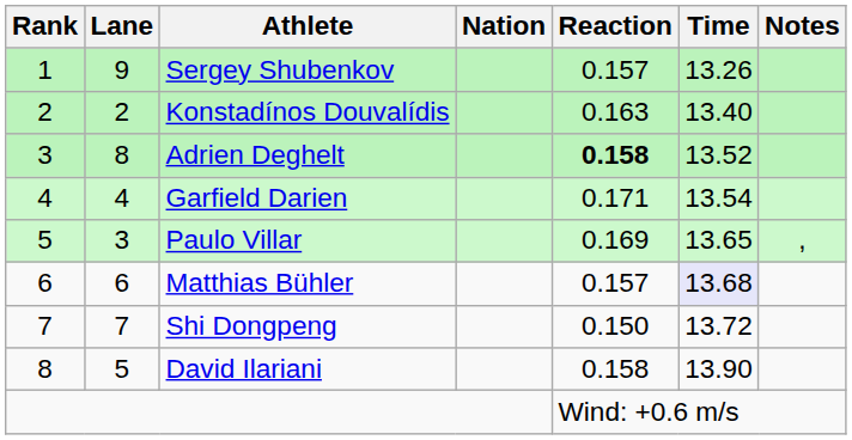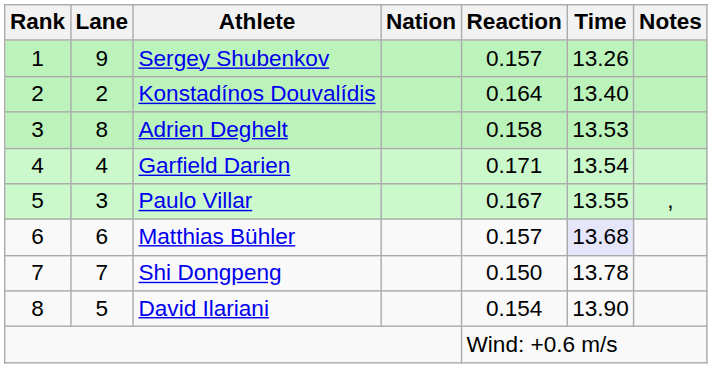 <table class="wikitable sortable" style="text-align:center">
 <tr>
 <th>Rank</th>
 <th>Lane</th>
 <th>Athlete</th>
 <th>Nation</th>
 <th>Reaction</th>
 <th>Time</th>
 <th>Notes</th>
 </tr>
 <tr bgcolor=bbf3bb>
 <td>1</td>
 <td>9</td>
 <td align=left><a href='#'>Sergey Shubenkov</a></td>
 <td align=left></td>
 <td>0.157</td>
 <td>13.26</td>
 <td></td>
 </tr>
 <tr bgcolor=bbf3bb>
 <td>2</td>
 <td>2</td>
 <td align=left><a href='#'>Konstadínos Douvalídis</a></td>
 <td align=left></td>
-<td>0.163</td>
+<td>0.164</td>
 <td>13.40</td>
 <td></td>
 </tr>
 <tr bgcolor=bbf3bb>
 <td>3</td>
 <td>8</td>
 <td align=left><a href='#'>Adrien Deghelt</a></td>
 <td align=left></td>
-<td><strong>0.158</strong></td>
-<td>13.52</td>
+<td>0.158</td>
+<td>13.53</td>
 <td></td>
 </tr>
 <tr bgcolor=ccf9cc>
 <td>4</td>
 <td>4</td>
 <td align=left><a href='#'>Garfield Darien</a></td>
 <td align=left></td>
 <td>0.171</td>
 <td>13.54</td>
 <td></td>
 </tr>
 <tr bgcolor=ccf9cc>
 <td>5</td>
 <td>3</td>
 <td align=left><a href='#'>Paulo Villar</a></td>
 <td align=left></td>
-<td>0.169</td>
-<td>13.65</td>
+<td>0.167</td>
+<td>13.55</td>
 <td>, </td>
 </tr>
 <tr>
 <td>6</td>
 <td>6</td>
 <td align=left><a href='#'>Matthias Bühler</a></td>
 <td align=left></td>
 <td>0.157</td>
 <td style="background: lavender;">13.68</td>
 <td></td>
 </tr>
 <tr>
 <td>7</td>
 <td>7</td>
 <td align=left><a href='#'>Shi Dongpeng</a></td>
 <td align=left></td>
 <td>0.150</td>
-<td>13.72</td>
+<td>13.78</td>
 <td></td>
 </tr>
 <tr>
 <td>8</td>
 <td>5</td>
 <td align=left><a href='#'>David Ilariani</a></td>
 <td align=left></td>
-<td>0.158</td>
+<td>0.154</td>
 <td>13.90</td>
 <td></td>
 </tr>
 <tr class="sortbottom">
 <td colspan=4></td>
 <td colspan="3" style="text-align:left;">Wind: +0.6 m/s</td>
 </tr>
 </table>
